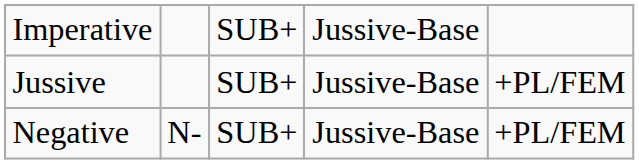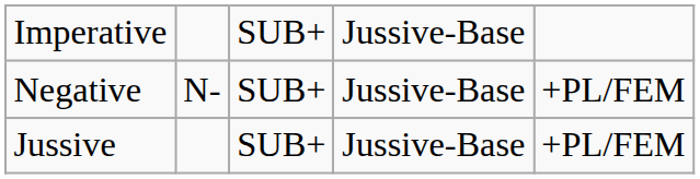 <table class="wikitable">
 <tr>
 <td>Imperative</td>
 <td></td>
 <td>SUB+</td>
 <td>Jussive-Base</td>
 <td></td>
 </tr>
 <tr>
+<td>Negative</td>
+<td>N-</td>
+<td>SUB+</td>
+<td>Jussive-Base</td>
+<td>+PL/FEM</td>
+</tr>
+<tr>
 <td>Jussive</td>
 <td></td>
 <td>SUB+</td>
 <td>Jussive-Base</td>
 <td>+PL/FEM</td>
 </tr>
-<tr>
-<td>Negative</td>
-<td>N-</td>
-<td>SUB+</td>
-<td>Jussive-Base</td>
-<td>+PL/FEM</td>
-</tr>
 </table>
